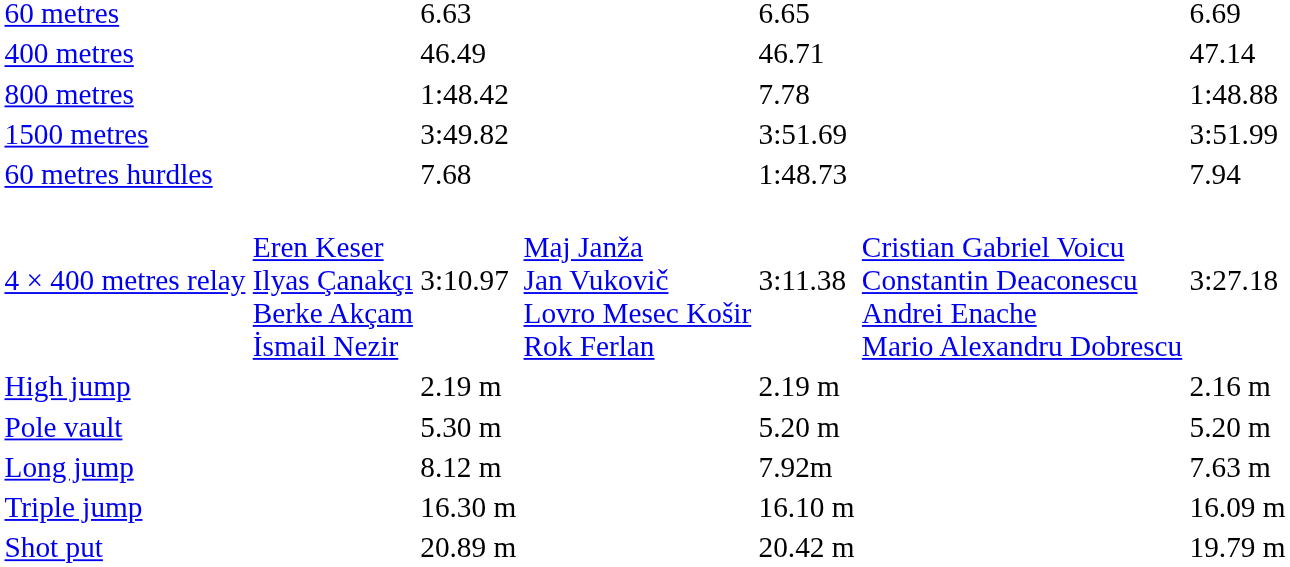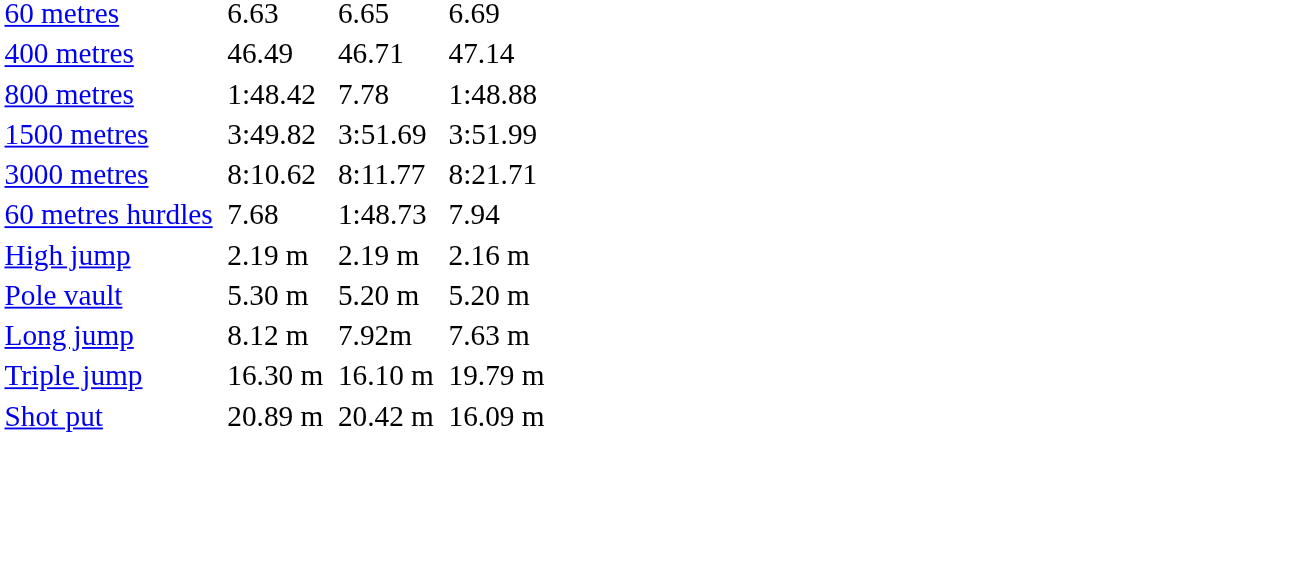 <table>
 <tr>
 <td><a href='#'>60 metres</a></td>
 <td></td>
 <td>6.63</td>
 <td></td>
 <td>6.65</td>
 <td></td>
 <td>6.69</td>
 </tr>
 <tr>
 <td><a href='#'>400 metres</a></td>
 <td></td>
 <td>46.49</td>
 <td></td>
 <td>46.71</td>
 <td></td>
 <td>47.14</td>
 </tr>
 <tr>
 <td><a href='#'>800 metres</a></td>
 <td></td>
 <td>1:48.42</td>
 <td></td>
 <td>7.78</td>
 <td></td>
 <td>1:48.88</td>
 </tr>
 <tr>
 <td><a href='#'>1500 metres</a></td>
 <td></td>
 <td>3:49.82</td>
 <td></td>
 <td>3:51.69</td>
 <td></td>
 <td>3:51.99</td>
 </tr>
 <tr>
+<td><a href='#'>3000 metres</a></td>
+<td></td>
+<td>8:10.62</td>
+<td></td>
+<td>8:11.77</td>
+<td></td>
+<td>8:21.71</td>
+</tr>
+<tr>
 <td><a href='#'>60 metres hurdles</a></td>
 <td></td>
 <td>7.68</td>
 <td></td>
 <td>1:48.73</td>
 <td></td>
 <td>7.94</td>
-</tr>
-<tr>
-<td><a href='#'>4 × 400 metres relay</a></td>
-<td><br><a href='#'>Eren Keser</a><br><a href='#'>Ilyas Çanakçı</a><br><a href='#'>Berke Akçam</a><br><a href='#'>İsmail Nezir</a></td>
-<td>3:10.97</td>
-<td><br><a href='#'>Maj Janža</a><br><a href='#'>Jan Vukovič</a><br><a href='#'>Lovro Mesec Košir</a><br><a href='#'>Rok Ferlan</a></td>
-<td>3:11.38</td>
-<td><br><a href='#'>Cristian Gabriel Voicu</a><br><a href='#'>Constantin Deaconescu</a><br><a href='#'>Andrei Enache</a><br><a href='#'>Mario Alexandru Dobrescu</a></td>
-<td>3:27.18</td>
 </tr>
 <tr>
 <td><a href='#'>High jump</a></td>
 <td></td>
 <td>2.19 m</td>
 <td></td>
 <td>2.19 m</td>
 <td></td>
 <td>2.16 m</td>
 </tr>
 <tr>
 <td><a href='#'>Pole vault</a></td>
 <td></td>
 <td>5.30 m</td>
 <td></td>
 <td>5.20 m</td>
 <td></td>
 <td>5.20 m</td>
 </tr>
 <tr>
 <td><a href='#'>Long jump</a></td>
 <td></td>
 <td>8.12 m </td>
 <td></td>
 <td>7.92m</td>
 <td></td>
 <td>7.63 m</td>
 </tr>
 <tr>
 <td><a href='#'>Triple jump</a></td>
 <td></td>
 <td>16.30 m</td>
 <td></td>
 <td>16.10 m</td>
 <td></td>
-<td>16.09 m</td>
+<td>19.79 m</td>
 </tr>
 <tr>
 <td><a href='#'>Shot put</a></td>
 <td></td>
 <td>20.89 m </td>
 <td></td>
 <td>20.42 m</td>
 <td></td>
-<td>19.79 m</td>
+<td>16.09 m</td>
 </tr>
 </table>
